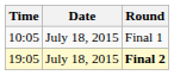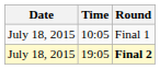 <table class="wikitable">
 <tr>
+<th>Date</th>
 <th>Time</th>
-<th>Date</th>
 <th>Round</th>
 </tr>
 <tr>
+<td>July 18, 2015</td>
 <td>10:05</td>
-<td>July 18, 2015</td>
 <td>Final 1</td>
 </tr>
 <tr style=background:lemonchiffon>
+<td>July 18, 2015</td>
 <td>19:05</td>
-<td>July 18, 2015</td>
 <td><strong>Final 2</strong></td>
 </tr>
 </table>
